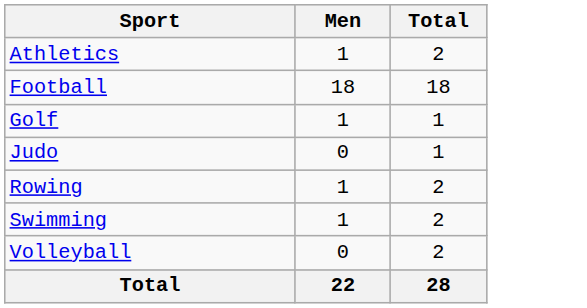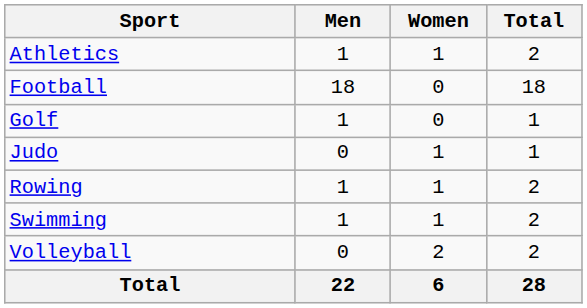 <table class="wikitable sortable" style="text-align:center;">
 <tr>
 <th width=180>Sport</th>
 <th width=55>Men</th>
+<th width=55>Women</th>
 <th width=55>Total</th>
 </tr>
 <tr>
 <td align=left><a href='#'>Athletics</a></td>
+<td>1</td>
 <td>1</td>
 <td>2</td>
 </tr>
 <tr>
 <td align=left><a href='#'>Football</a></td>
 <td>18</td>
+<td>0</td>
 <td>18</td>
 </tr>
 <tr>
 <td align=left><a href='#'>Golf</a></td>
 <td>1</td>
+<td>0</td>
 <td>1</td>
 </tr>
 <tr>
 <td align=left><a href='#'>Judo</a></td>
 <td>0</td>
 <td>1</td>
+<td>1</td>
 </tr>
 <tr>
 <td align=left><a href='#'>Rowing</a></td>
+<td>1</td>
 <td>1</td>
 <td>2</td>
 </tr>
 <tr>
 <td align=left><a href='#'>Swimming</a></td>
+<td>1</td>
 <td>1</td>
 <td>2</td>
 </tr>
 <tr>
 <td align=left><a href='#'>Volleyball</a></td>
 <td>0</td>
 <td>2</td>
+<td>2</td>
 </tr>
 <tr>
 <th>Total</th>
 <th>22</th>
+<th>6</th>
 <th>28</th>
 </tr>
 </table>
